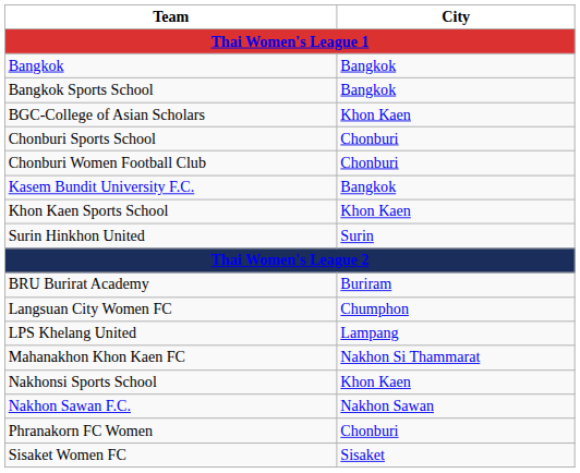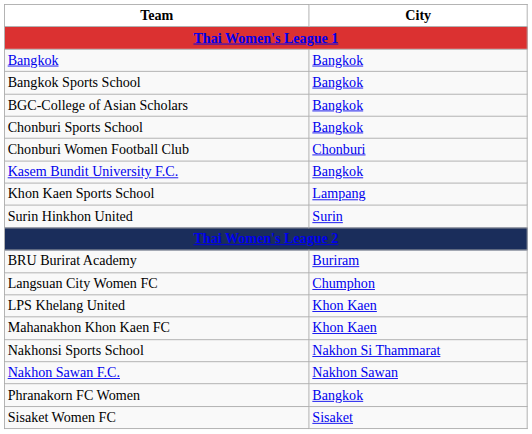 <table class="wikitable collapsible autocollapse" style="text-align:left; width:30%;">
 <tr>
 <th style="background:white">Team</th>
 <th style="background:white">City</th>
 </tr>
 <tr>
 <th style="background:#DB3131;" colspan="10"><a href='#'><span>Thai Women's League 1</span></a></th>
 </tr>
 <tr>
 <td><a href='#'>Bangkok</a></td>
 <td><a href='#'>Bangkok</a></td>
 </tr>
 <tr>
 <td>Bangkok Sports School</td>
 <td><a href='#'>Bangkok</a></td>
 </tr>
 <tr>
 <td>BGC-College of Asian Scholars</td>
-<td><a href='#'>Khon Kaen</a></td>
+<td><a href='#'>Bangkok</a></td>
 </tr>
 <tr>
 <td>Chonburi Sports School</td>
-<td><a href='#'>Chonburi</a></td>
+<td><a href='#'>Bangkok</a></td>
 </tr>
 <tr>
 <td>Chonburi Women Football Club</td>
 <td><a href='#'>Chonburi</a></td>
 </tr>
 <tr>
 <td><a href='#'>Kasem Bundit University F.C.</a></td>
 <td><a href='#'>Bangkok</a></td>
 </tr>
 <tr>
 <td>Khon Kaen Sports School</td>
-<td><a href='#'>Khon Kaen</a></td>
+<td><a href='#'>Lampang</a></td>
 </tr>
 <tr>
 <td>Surin Hinkhon United</td>
 <td><a href='#'>Surin</a></td>
 </tr>
 <tr>
 <th style="background:#1A2D5B;" colspan="10"><a href='#'><span>Thai Women's League 2</span></a></th>
 </tr>
 <tr>
 <td>BRU Burirat Academy</td>
 <td><a href='#'>Buriram</a></td>
 </tr>
 <tr>
 <td>Langsuan City Women FC</td>
 <td><a href='#'>Chumphon</a></td>
 </tr>
 <tr>
 <td>LPS Khelang United</td>
-<td><a href='#'>Lampang</a></td>
+<td><a href='#'>Khon Kaen</a></td>
 </tr>
 <tr>
 <td>Mahanakhon Khon Kaen FC</td>
-<td><a href='#'>Nakhon Si Thammarat</a></td>
+<td><a href='#'>Khon Kaen</a></td>
 </tr>
 <tr>
 <td>Nakhonsi Sports School</td>
-<td><a href='#'>Khon Kaen</a></td>
+<td><a href='#'>Nakhon Si Thammarat</a></td>
 </tr>
 <tr>
 <td><a href='#'>Nakhon Sawan F.C.</a></td>
 <td><a href='#'>Nakhon Sawan</a></td>
 </tr>
 <tr>
 <td>Phranakorn FC Women</td>
-<td><a href='#'>Chonburi</a></td>
+<td><a href='#'>Bangkok</a></td>
 </tr>
 <tr>
 <td>Sisaket Women FC</td>
 <td><a href='#'>Sisaket</a></td>
 </tr>
 </table>
